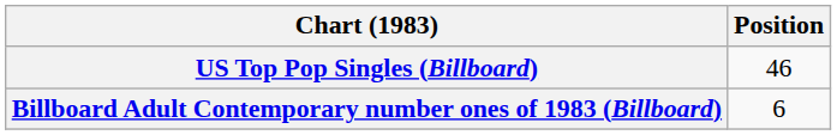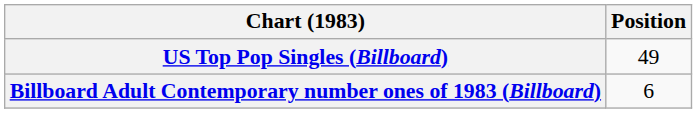 <table class="wikitable plainrowheaders" style="text-align:center">
 <tr>
 <th scope="col">Chart (1983)</th>
 <th scope="col">Position</th>
 </tr>
 <tr>
 <th scope="row"><a href='#'>US Top Pop Singles (<em>Billboard</em>)</a><br></th>
-<td>46</td>
+<td>49</td>
 </tr>
 <tr>
 <th scope="row"><a href='#'>Billboard Adult Contemporary number ones of 1983 (<em>Billboard</em>)</a><br></th>
 <td>6</td>
 </tr>
 </table>
